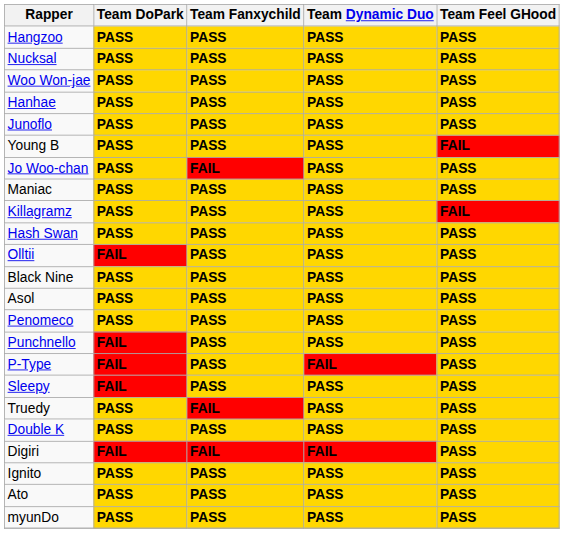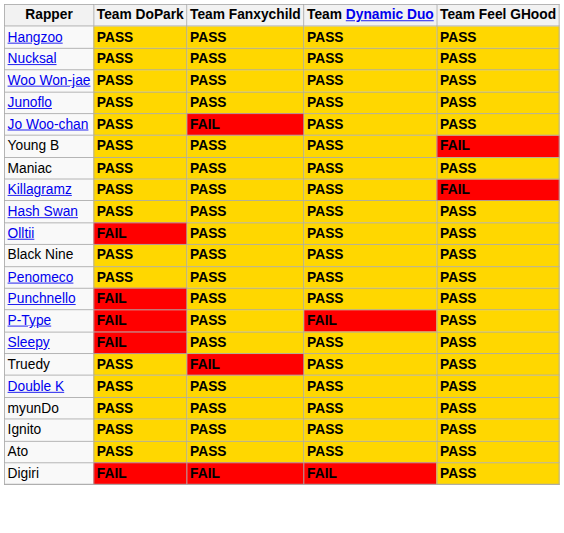 <table class="wikitable">
 <tr>
 <th>Rapper</th>
 <th>Team DoPark</th>
 <th>Team Fanxychild</th>
 <th>Team <a href='#'>Dynamic Duo</a></th>
 <th>Team Feel GHood</th>
 </tr>
 <tr>
 <td><a href='#'>Hangzoo</a></td>
 <td style="background:gold"><strong>PASS</strong></td>
 <td style="background:gold"><strong>PASS</strong></td>
 <td style="background:gold"><strong>PASS</strong></td>
 <td style="background:gold"><strong>PASS</strong></td>
 </tr>
 <tr>
 <td><a href='#'>Nucksal</a></td>
 <td style="background:gold"><strong>PASS</strong></td>
 <td style="background:gold"><strong>PASS</strong></td>
 <td style="background:gold"><strong>PASS</strong></td>
 <td style="background:gold"><strong>PASS</strong></td>
 </tr>
 <tr>
 <td><a href='#'>Woo Won-jae</a></td>
 <td style="background:gold"><strong>PASS</strong></td>
 <td style="background:gold"><strong>PASS</strong></td>
 <td style="background:gold"><strong>PASS</strong></td>
 <td style="background:gold"><strong>PASS</strong></td>
 </tr>
 <tr>
-<td><a href='#'>Hanhae</a></td>
+<td><a href='#'>Junoflo</a></td>
 <td style="background:gold"><strong>PASS</strong></td>
 <td style="background:gold"><strong>PASS</strong></td>
 <td style="background:gold"><strong>PASS</strong></td>
 <td style="background:gold"><strong>PASS</strong></td>
 </tr>
 <tr>
-<td><a href='#'>Junoflo</a></td>
+<td><a href='#'>Jo Woo-chan</a></td>
 <td style="background:gold"><strong>PASS</strong></td>
-<td style="background:gold"><strong>PASS</strong></td>
+<td style="background:red"><strong>FAIL</strong></td>
 <td style="background:gold"><strong>PASS</strong></td>
 <td style="background:gold"><strong>PASS</strong></td>
 </tr>
 <tr>
 <td>Young B</td>
 <td style="background:gold"><strong>PASS</strong></td>
 <td style="background:gold"><strong>PASS</strong></td>
 <td style="background:gold"><strong>PASS</strong></td>
 <td style="background:red"><strong>FAIL</strong></td>
-</tr>
-<tr>
-<td><a href='#'>Jo Woo-chan</a></td>
-<td style="background:gold"><strong>PASS</strong></td>
-<td style="background:red"><strong>FAIL</strong></td>
-<td style="background:gold"><strong>PASS</strong></td>
-<td style="background:gold"><strong>PASS</strong></td>
 </tr>
 <tr>
 <td>Maniac</td>
 <td style="background:gold"><strong>PASS</strong></td>
 <td style="background:gold"><strong>PASS</strong></td>
 <td style="background:gold"><strong>PASS</strong></td>
 <td style="background:gold"><strong>PASS</strong></td>
 </tr>
 <tr>
 <td><a href='#'>Killagramz</a></td>
 <td style="background:gold"><strong>PASS</strong></td>
 <td style="background:gold"><strong>PASS</strong></td>
 <td style="background:gold"><strong>PASS</strong></td>
 <td style="background:red"><strong>FAIL</strong></td>
 </tr>
 <tr>
 <td><a href='#'>Hash Swan</a></td>
 <td style="background:gold"><strong>PASS</strong></td>
 <td style="background:gold"><strong>PASS</strong></td>
 <td style="background:gold"><strong>PASS</strong></td>
 <td style="background:gold"><strong>PASS</strong></td>
 </tr>
 <tr>
 <td><a href='#'>Olltii</a></td>
 <td style="background:red"><strong>FAIL</strong></td>
 <td style="background:gold"><strong>PASS</strong></td>
 <td style="background:gold"><strong>PASS</strong></td>
 <td style="background:gold"><strong>PASS</strong></td>
 </tr>
 <tr>
 <td>Black Nine</td>
-<td style="background:gold"><strong>PASS</strong></td>
-<td style="background:gold"><strong>PASS</strong></td>
-<td style="background:gold"><strong>PASS</strong></td>
-<td style="background:gold"><strong>PASS</strong></td>
-</tr>
-<tr>
-<td>Asol</td>
 <td style="background:gold"><strong>PASS</strong></td>
 <td style="background:gold"><strong>PASS</strong></td>
 <td style="background:gold"><strong>PASS</strong></td>
 <td style="background:gold"><strong>PASS</strong></td>
 </tr>
 <tr>
 <td><a href='#'>Penomeco</a></td>
 <td style="background:gold"><strong>PASS</strong></td>
 <td style="background:gold"><strong>PASS</strong></td>
 <td style="background:gold"><strong>PASS</strong></td>
 <td style="background:gold"><strong>PASS</strong></td>
 </tr>
 <tr>
 <td><a href='#'>Punchnello</a></td>
 <td style="background:red"><strong>FAIL</strong></td>
 <td style="background:gold"><strong>PASS</strong></td>
 <td style="background:gold"><strong>PASS</strong></td>
 <td style="background:gold"><strong>PASS</strong></td>
 </tr>
 <tr>
 <td><a href='#'>P-Type</a></td>
 <td style="background:red"><strong>FAIL</strong></td>
 <td style="background:gold"><strong>PASS</strong></td>
 <td style="background:red"><strong>FAIL</strong></td>
 <td style="background:gold"><strong>PASS</strong></td>
 </tr>
 <tr>
 <td><a href='#'>Sleepy</a></td>
 <td style="background:red"><strong>FAIL</strong></td>
 <td style="background:gold"><strong>PASS</strong></td>
 <td style="background:gold"><strong>PASS</strong></td>
 <td style="background:gold"><strong>PASS</strong></td>
 </tr>
 <tr>
 <td>Truedy</td>
 <td style="background:gold"><strong>PASS</strong></td>
 <td style="background:red"><strong>FAIL</strong></td>
 <td style="background:gold"><strong>PASS</strong></td>
 <td style="background:gold"><strong>PASS</strong></td>
 </tr>
 <tr>
 <td><a href='#'>Double K</a></td>
 <td style="background:gold"><strong>PASS</strong></td>
 <td style="background:gold"><strong>PASS</strong></td>
 <td style="background:gold"><strong>PASS</strong></td>
 <td style="background:gold"><strong>PASS</strong></td>
 </tr>
 <tr>
-<td>Digiri</td>
-<td style="background:red"><strong>FAIL</strong></td>
-<td style="background:red"><strong>FAIL</strong></td>
-<td style="background:red"><strong>FAIL</strong></td>
+<td>myunDo</td>
+<td style="background:gold"><strong>PASS</strong></td>
+<td style="background:gold"><strong>PASS</strong></td>
+<td style="background:gold"><strong>PASS</strong></td>
 <td style="background:gold"><strong>PASS</strong></td>
 </tr>
 <tr>
 <td>Ignito</td>
 <td style="background:gold"><strong>PASS</strong></td>
 <td style="background:gold"><strong>PASS</strong></td>
 <td style="background:gold"><strong>PASS</strong></td>
 <td style="background:gold"><strong>PASS</strong></td>
 </tr>
 <tr>
 <td>Ato</td>
 <td style="background:gold"><strong>PASS</strong></td>
 <td style="background:gold"><strong>PASS</strong></td>
 <td style="background:gold"><strong>PASS</strong></td>
 <td style="background:gold"><strong>PASS</strong></td>
 </tr>
 <tr>
-<td>myunDo</td>
-<td style="background:gold"><strong>PASS</strong></td>
-<td style="background:gold"><strong>PASS</strong></td>
-<td style="background:gold"><strong>PASS</strong></td>
+<td>Digiri</td>
+<td style="background:red"><strong>FAIL</strong></td>
+<td style="background:red"><strong>FAIL</strong></td>
+<td style="background:red"><strong>FAIL</strong></td>
 <td style="background:gold"><strong>PASS</strong></td>
 </tr>
 <tr>
 </tr>
 </table>
